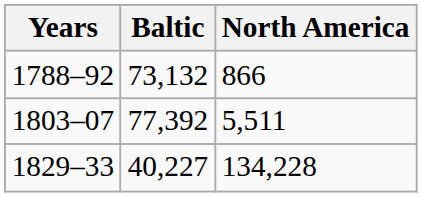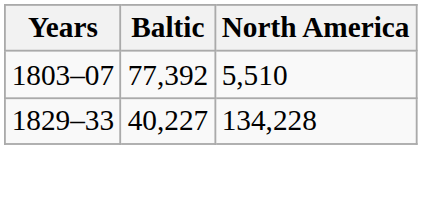 <table class="wikitable">
 <tr>
 <th>Years</th>
 <th>Baltic</th>
 <th>North America</th>
 </tr>
 <tr>
-<td>1788–92</td>
-<td>73,132</td>
-<td>866</td>
-</tr>
-<tr>
 <td>1803–07</td>
 <td>77,392</td>
-<td>5,511</td>
+<td>5,510</td>
 </tr>
 <tr>
 <td>1829–33</td>
 <td>40,227</td>
 <td>134,228</td>
 </tr>
 </table>
